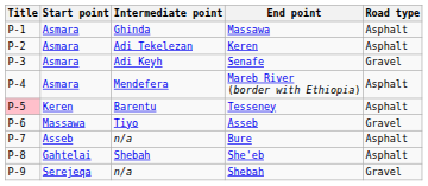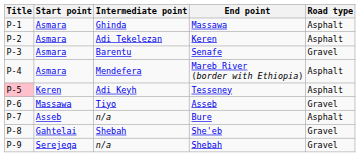 <table class="wikitable" style="text-align:left; margin: 1em auto 1em auto;">
 <tr>
 <th>Title</th>
 <th>Start point</th>
 <th>Intermediate point</th>
 <th>End point</th>
 <th>Road type</th>
 </tr>
 <tr>
 <td>P-1</td>
 <td><a href='#'>Asmara</a></td>
 <td><a href='#'>Ghinda</a></td>
 <td><a href='#'>Massawa</a></td>
 <td>Asphalt</td>
 </tr>
 <tr>
 <td>P-2</td>
 <td><a href='#'>Asmara</a></td>
 <td><a href='#'>Adi Tekelezan</a></td>
 <td><a href='#'>Keren</a></td>
 <td>Asphalt</td>
 </tr>
 <tr>
 <td>P-3</td>
 <td><a href='#'>Asmara</a></td>
-<td><a href='#'>Adi Keyh</a></td>
+<td><a href='#'>Barentu</a></td>
 <td><a href='#'>Senafe</a></td>
 <td>Gravel</td>
 </tr>
 <tr>
 <td>P-4</td>
 <td><a href='#'>Asmara</a></td>
 <td><a href='#'>Mendefera</a></td>
 <td><a href='#'>Mareb River</a><br>(<em>border with Ethiopia</em>)</td>
 <td>Asphalt</td>
 </tr>
 <tr>
 <td style="background: pink;">P-5</td>
 <td><a href='#'>Keren</a></td>
-<td><a href='#'>Barentu</a></td>
+<td><a href='#'>Adi Keyh</a></td>
 <td><a href='#'>Tesseney</a></td>
 <td>Asphalt</td>
 </tr>
 <tr>
 <td>P-6</td>
 <td><a href='#'>Massawa</a></td>
 <td><a href='#'>Tiyo</a></td>
 <td><a href='#'>Asseb</a></td>
 <td>Gravel</td>
 </tr>
 <tr>
 <td>P-7</td>
 <td><a href='#'>Asseb</a></td>
 <td><em>n/a</em></td>
 <td><a href='#'>Bure</a></td>
 <td>Asphalt</td>
 </tr>
 <tr>
 <td>P-8</td>
 <td><a href='#'>Gahtelai</a></td>
 <td><a href='#'>Shebah</a></td>
 <td><a href='#'>She'eb</a></td>
-<td>Asphalt</td>
+<td>Gravel</td>
 </tr>
 <tr>
 <td>P-9</td>
 <td><a href='#'>Serejeqa</a></td>
 <td><em>n/a</em></td>
 <td><a href='#'>Shebah</a></td>
 <td>Gravel</td>
 </tr>
 </table>
